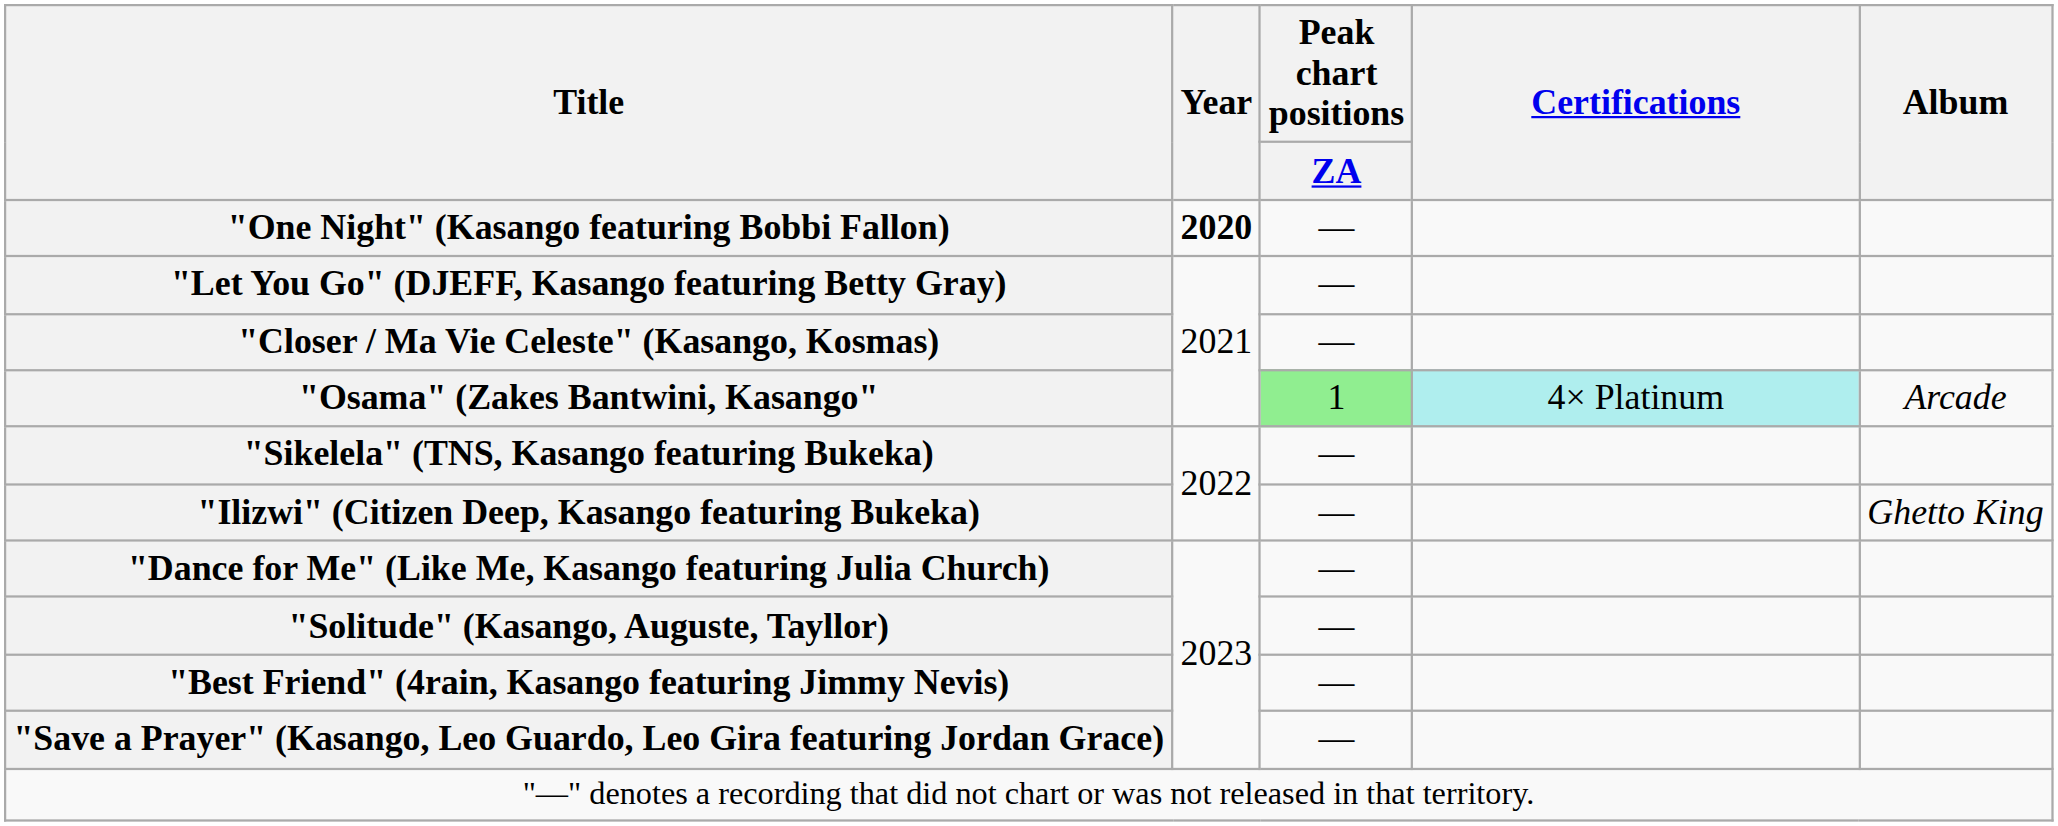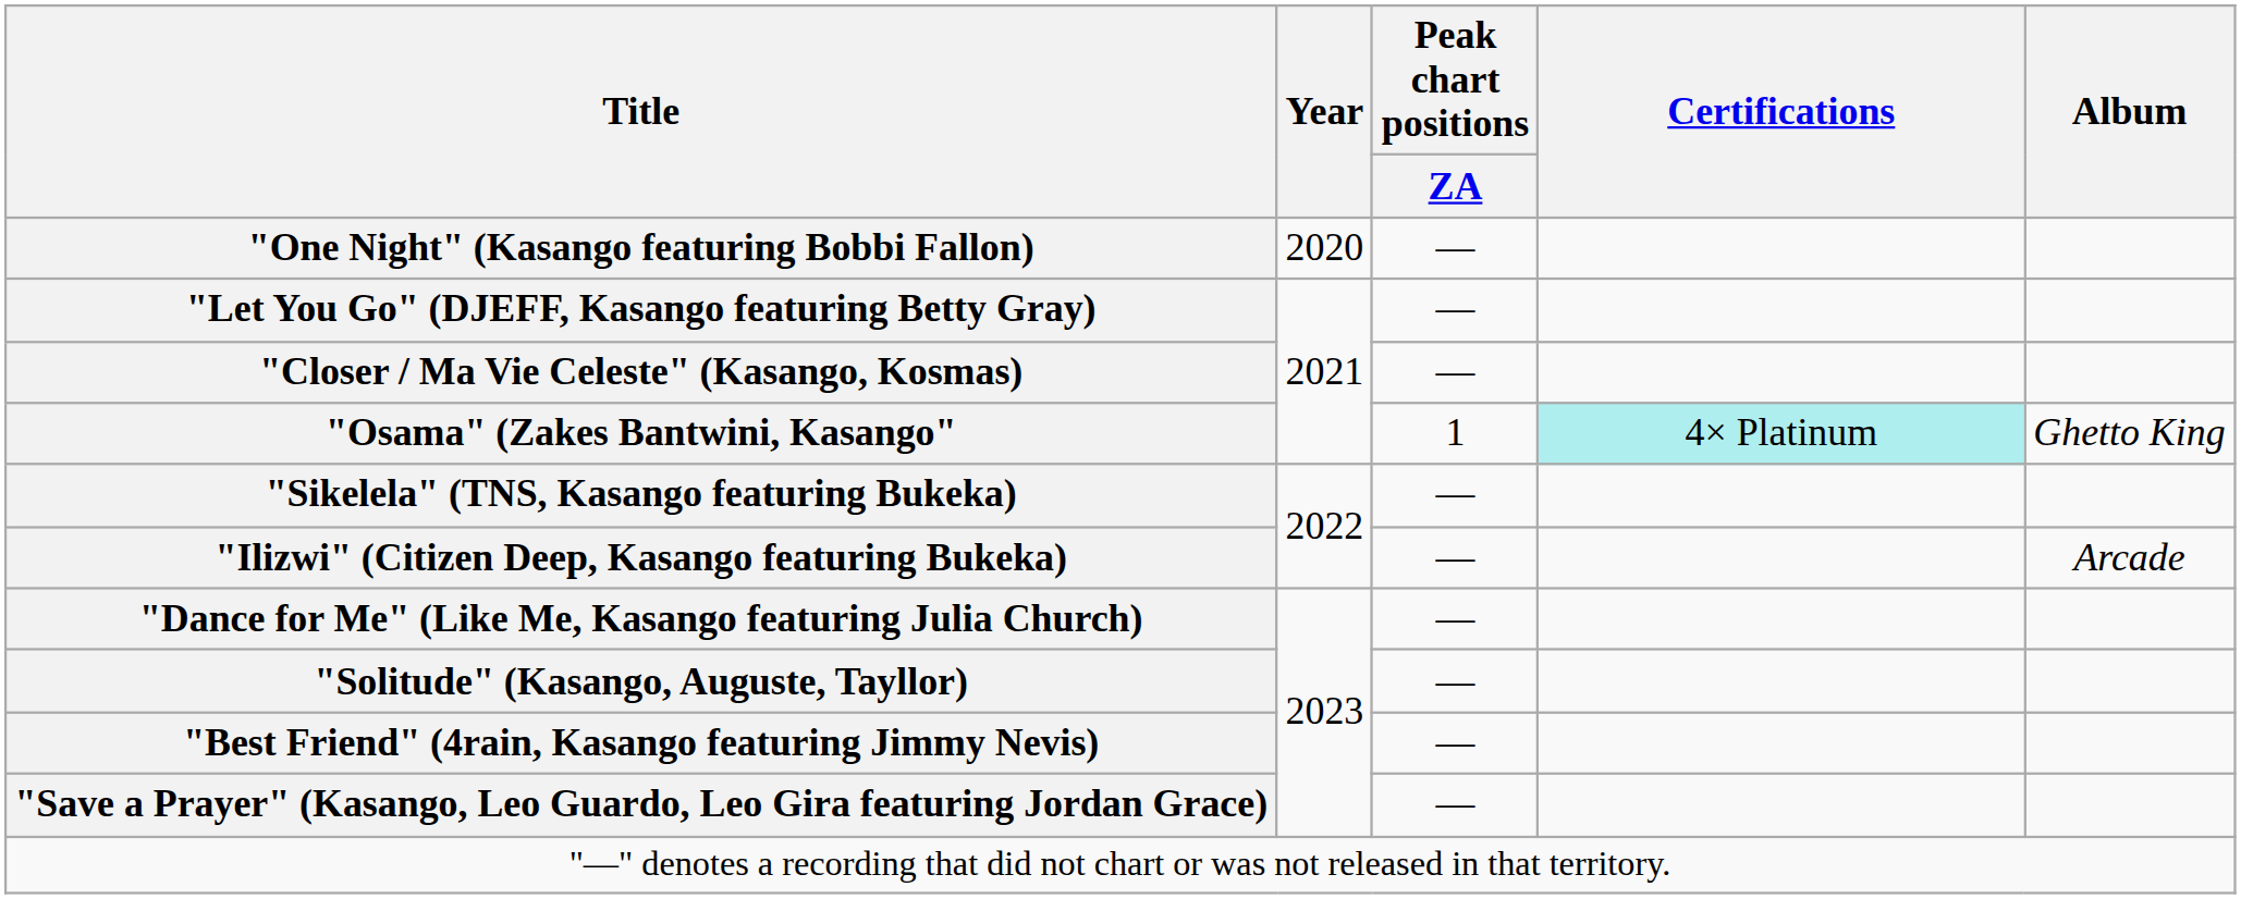 <table class="wikitable plainrowheaders" style="text-align:center;">
 <tr>
 <th scope="col" rowspan="2">Title</th>
 <th scope="col" rowspan="2">Year</th>
 <th scope="col" colspan="1">Peak chart positions</th>
 <th scope="col" rowspan="2" style="width:12em;"><a href='#'>Certifications</a></th>
 <th scope="col" rowspan="2">Album</th>
 </tr>
 <tr>
 <th scope="col" style="width:3em;font-size:100%;"><a href='#'>ZA</a><br></th>
 </tr>
 <tr>
 <th scope="row">"One Night" (Kasango featuring Bobbi Fallon)</th>
-<td><strong>2020</strong></td>
+<td>2020</td>
 <td>—</td>
 <td></td>
 <td></td>
 </tr>
 <tr>
 <th scope="row">"Let You Go" (DJEFF, Kasango featuring Betty Gray)</th>
 <td rowspan=3>2021</td>
 <td>—</td>
 <td></td>
 <td></td>
 </tr>
 <tr>
 <th scope="row">"Closer / Ma Vie Celeste" (Kasango, Kosmas)</th>
 <td>—</td>
 <td></td>
 <td></td>
 </tr>
 <tr>
 <th scope="row">"Osama" (Zakes Bantwini, Kasango"</th>
-<td style="background: lightgreen;">1</td>
+<td>1</td>
 <td style="background: paleturquoise;">4× Platinum</td>
-<td><em>Arcade</em></td>
+<td><em>Ghetto King</em></td>
 </tr>
 <tr>
 <th scope="row">"Sikelela" (TNS, Kasango featuring Bukeka)</th>
 <td rowspan=2>2022</td>
 <td>—</td>
 <td></td>
 <td></td>
 </tr>
 <tr>
 <th scope="row">"Ilizwi" (Citizen Deep, Kasango featuring Bukeka)</th>
 <td>—</td>
 <td></td>
-<td><em>Ghetto King</em></td>
+<td><em>Arcade</em></td>
 </tr>
 <tr>
 <th scope="row">"Dance for Me" (Like Me, Kasango featuring Julia Church)</th>
 <td rowspan=4>2023</td>
 <td>—</td>
 <td></td>
 <td></td>
 </tr>
 <tr>
 <th scope="row">"Solitude" (Kasango, Auguste, Tayllor)</th>
 <td>—</td>
 <td></td>
 <td></td>
 </tr>
 <tr>
 <th scope="row">"Best Friend" (4rain, Kasango featuring Jimmy Nevis)</th>
 <td>—</td>
 <td></td>
 <td></td>
 </tr>
 <tr>
 <th scope="row">"Save a Prayer" (Kasango, Leo Guardo, Leo Gira featuring Jordan Grace)</th>
 <td>—</td>
 <td></td>
 <td></td>
 </tr>
 <tr>
 <td colspan="8" style="font-size:90%">"—" denotes a recording that did not chart or was not released in that territory.</td>
 </tr>
 </table>
